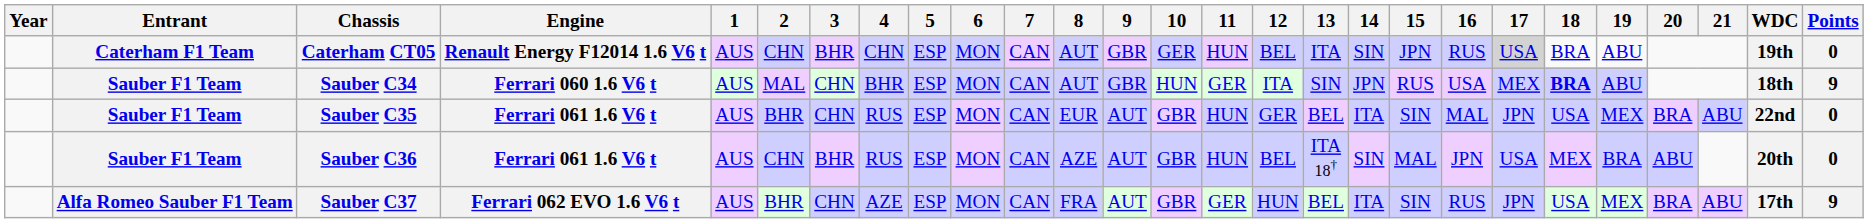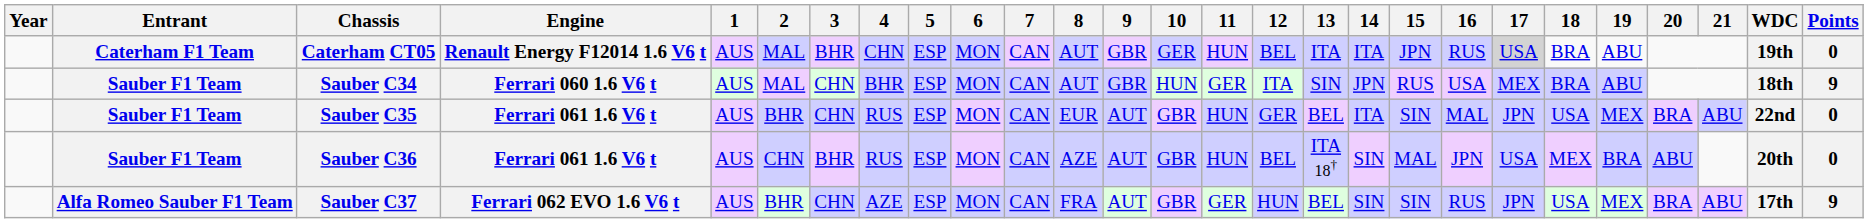 <table class="wikitable" style="text-align:center; font-size:85%">
 <tr>
 <th>Year</th>
 <th>Entrant</th>
 <th>Chassis</th>
 <th>Engine</th>
 <th>1</th>
 <th>2</th>
 <th>3</th>
 <th>4</th>
 <th>5</th>
 <th>6</th>
 <th>7</th>
 <th>8</th>
 <th>9</th>
 <th>10</th>
 <th>11</th>
 <th>12</th>
 <th>13</th>
 <th>14</th>
 <th>15</th>
 <th>16</th>
 <th>17</th>
 <th>18</th>
 <th>19</th>
 <th>20</th>
 <th>21</th>
 <th>WDC</th>
 <th><a href='#'>Points</a></th>
 </tr>
 <tr>
 <td></td>
 <th nowrap><a href='#'>Caterham F1 Team</a></th>
 <th nowrap><a href='#'>Caterham</a> <a href='#'>CT05</a></th>
 <th nowrap><a href='#'>Renault</a> Energy F12014 1.6 <a href='#'>V6</a> <a href='#'>t</a></th>
 <td style="background:#EFCFFF;"><a href='#'>AUS</a><br></td>
-<td style="background:#CFCFFF;"><a href='#'>CHN</a><br></td>
+<td style="background:#CFCFFF;"><a href='#'>MAL</a><br></td>
 <td style="background:#EFCFFF;"><a href='#'>BHR</a><br></td>
 <td style="background:#CFCFFF;"><a href='#'>CHN</a><br></td>
 <td style="background:#CFCFFF;"><a href='#'>ESP</a><br></td>
 <td style="background:#CFCFFF;"><a href='#'>MON</a><br></td>
 <td style="background:#EFCFFF;"><a href='#'>CAN</a><br></td>
 <td style="background:#CFCFFF;"><a href='#'>AUT</a><br></td>
 <td style="background:#EFCFFF;"><a href='#'>GBR</a><br></td>
 <td style="background:#CFCFFF;"><a href='#'>GER</a><br></td>
 <td style="background:#EFCFFF;"><a href='#'>HUN</a><br></td>
 <td style="background:#CFCFFF;"><a href='#'>BEL</a><br></td>
 <td style="background:#CFCFFF;"><a href='#'>ITA</a><br></td>
-<td style="background:#CFCFFF;"><a href='#'>SIN</a><br></td>
+<td style="background:#CFCFFF;"><a href='#'>ITA</a><br></td>
 <td style="background:#CFCFFF;"><a href='#'>JPN</a><br></td>
 <td style="background:#CFCFFF;"><a href='#'>RUS</a><br></td>
 <td style="background: lightgrey;"><a href='#'>USA</a></td>
 <td><a href='#'>BRA</a></td>
 <td><a href='#'>ABU</a></td>
 <td colspan=2></td>
 <th>19th</th>
 <th>0</th>
 </tr>
 <tr>
 <td></td>
 <th nowrap><a href='#'>Sauber F1 Team</a></th>
 <th nowrap><a href='#'>Sauber</a> <a href='#'>C34</a></th>
 <th nowrap><a href='#'>Ferrari</a> 060 1.6 <a href='#'>V6</a> <a href='#'>t</a></th>
 <td style="background:#DFFFDF;"><a href='#'>AUS</a><br></td>
 <td style="background:#EFCFFF;"><a href='#'>MAL</a><br></td>
 <td style="background:#DFFFDF;"><a href='#'>CHN</a><br></td>
 <td style="background:#CFCFFF;"><a href='#'>BHR</a><br></td>
 <td style="background:#CFCFFF;"><a href='#'>ESP</a><br></td>
 <td style="background:#CFCFFF;"><a href='#'>MON</a><br></td>
 <td style="background:#CFCFFF;"><a href='#'>CAN</a><br></td>
 <td style="background:#CFCFFF;"><a href='#'>AUT</a><br></td>
 <td style="background:#CFCFFF;"><a href='#'>GBR</a><br></td>
 <td style="background:#DFFFDF;"><a href='#'>HUN</a><br></td>
 <td style="background:#DFFFDF;"><a href='#'>GER</a><br></td>
 <td style="background:#DFFFDF;"><a href='#'>ITA</a><br></td>
 <td style="background:#CFCFFF;"><a href='#'>SIN</a><br></td>
 <td style="background:#CFCFFF;"><a href='#'>JPN</a><br></td>
 <td style="background:#EFCFFF;"><a href='#'>RUS</a><br></td>
 <td style="background:#EFCFFF;"><a href='#'>USA</a><br></td>
 <td style="background:#CFCFFF;"><a href='#'>MEX</a><br></td>
-<td style="background:#CFCFFF;"><strong><a href='#'>BRA</a><br></strong></td>
+<td style="background:#CFCFFF;"><a href='#'>BRA</a><br></td>
 <td style="background:#CFCFFF;"><a href='#'>ABU</a><br></td>
 <td colspan=2></td>
 <th>18th</th>
 <th>9</th>
 </tr>
 <tr>
 <td></td>
 <th nowrap><a href='#'>Sauber F1 Team</a></th>
 <th nowrap><a href='#'>Sauber</a> <a href='#'>C35</a></th>
 <th nowrap><a href='#'>Ferrari</a> 061 1.6 <a href='#'>V6</a> <a href='#'>t</a></th>
 <td style="background:#EFCFFF;"><a href='#'>AUS</a><br></td>
 <td style="background:#CFCFFF;"><a href='#'>BHR</a><br></td>
 <td style="background:#CFCFFF;"><a href='#'>CHN</a><br></td>
 <td style="background:#CFCFFF;"><a href='#'>RUS</a><br></td>
 <td style="background:#CFCFFF;"><a href='#'>ESP</a><br></td>
 <td style="background:#EFCFFF;"><a href='#'>MON</a><br></td>
 <td style="background:#CFCFFF;"><a href='#'>CAN</a><br></td>
 <td style="background:#CFCFFF;"><a href='#'>EUR</a><br></td>
 <td style="background:#CFCFFF;"><a href='#'>AUT</a><br></td>
 <td style="background:#EFCFFF;"><a href='#'>GBR</a><br></td>
 <td style="background:#CFCFFF;"><a href='#'>HUN</a><br></td>
 <td style="background:#CFCFFF;"><a href='#'>GER</a><br></td>
 <td style="background:#EFCFFF;"><a href='#'>BEL</a><br></td>
 <td style="background:#CFCFFF;"><a href='#'>ITA</a><br></td>
 <td style="background:#CFCFFF;"><a href='#'>SIN</a><br></td>
 <td style="background:#CFCFFF;"><a href='#'>MAL</a><br></td>
 <td style="background:#CFCFFF;"><a href='#'>JPN</a><br></td>
 <td style="background:#CFCFFF;"><a href='#'>USA</a><br></td>
 <td style="background:#CFCFFF;"><a href='#'>MEX</a><br></td>
 <td style="background:#EFCFFF;"><a href='#'>BRA</a><br></td>
 <td style="background:#CFCFFF;"><a href='#'>ABU</a><br></td>
 <th>22nd</th>
 <th>0</th>
 </tr>
 <tr>
 <td></td>
 <th nowrap><a href='#'>Sauber F1 Team</a></th>
 <th nowrap><a href='#'>Sauber</a> <a href='#'>C36</a></th>
 <th nowrap><a href='#'>Ferrari</a> 061 1.6 <a href='#'>V6</a> <a href='#'>t</a></th>
 <td style="background:#EFCFFF;"><a href='#'>AUS</a><br></td>
 <td style="background:#CFCFFF;"><a href='#'>CHN</a><br></td>
 <td style="background:#EFCFFF;"><a href='#'>BHR</a><br></td>
 <td style="background:#CFCFFF;"><a href='#'>RUS</a><br></td>
 <td style="background:#CFCFFF;"><a href='#'>ESP</a><br></td>
 <td style="background:#EFCFFF;"><a href='#'>MON</a><br></td>
 <td style="background:#CFCFFF;"><a href='#'>CAN</a><br></td>
 <td style="background:#CFCFFF;"><a href='#'>AZE</a><br></td>
 <td style="background:#CFCFFF;"><a href='#'>AUT</a><br></td>
 <td style="background:#CFCFFF;"><a href='#'>GBR</a><br></td>
 <td style="background:#CFCFFF;"><a href='#'>HUN</a><br></td>
 <td style="background:#CFCFFF;"><a href='#'>BEL</a><br></td>
 <td style="background:#CFCFFF;"><a href='#'>ITA</a><br><small>18<sup>†</sup></small></td>
 <td style="background:#EFCFFF;"><a href='#'>SIN</a><br></td>
 <td style="background:#CFCFFF;"><a href='#'>MAL</a><br></td>
 <td style="background:#EFCFFF;"><a href='#'>JPN</a><br></td>
 <td style="background:#CFCFFF;"><a href='#'>USA</a><br></td>
 <td style="background:#EFCFFF;"><a href='#'>MEX</a><br></td>
 <td style="background:#CFCFFF;"><a href='#'>BRA</a><br></td>
 <td style="background:#CFCFFF;"><a href='#'>ABU</a><br></td>
 <td></td>
 <th>20th</th>
 <th>0</th>
 </tr>
 <tr>
 <td></td>
 <th nowrap><a href='#'>Alfa Romeo Sauber F1 Team</a></th>
 <th nowrap><a href='#'>Sauber</a> <a href='#'>C37</a></th>
 <th nowrap><a href='#'>Ferrari</a> 062 EVO 1.6 <a href='#'>V6</a> <a href='#'>t</a></th>
 <td style="background:#EFCFFF;"><a href='#'>AUS</a><br></td>
 <td style="background:#DFFFDF;"><a href='#'>BHR</a><br></td>
 <td style="background:#CFCFFF;"><a href='#'>CHN</a><br></td>
 <td style="background:#CFCFFF;"><a href='#'>AZE</a><br></td>
 <td style="background:#CFCFFF;"><a href='#'>ESP</a><br></td>
 <td style="background:#CFCFFF;"><a href='#'>MON</a><br></td>
 <td style="background:#CFCFFF;"><a href='#'>CAN</a><br></td>
 <td style="background:#CFCFFF;"><a href='#'>FRA</a><br></td>
 <td style="background:#DFFFDF;"><a href='#'>AUT</a><br></td>
 <td style="background:#EFCFFF;"><a href='#'>GBR</a><br></td>
 <td style="background:#DFFFDF;"><a href='#'>GER</a><br></td>
 <td style="background:#CFCFFF;"><a href='#'>HUN</a><br></td>
 <td style="background:#DFFFDF;"><a href='#'>BEL</a><br></td>
-<td style="background:#CFCFFF;"><a href='#'>ITA</a><br></td>
+<td style="background:#CFCFFF;"><a href='#'>SIN</a><br></td>
 <td style="background:#CFCFFF;"><a href='#'>SIN</a><br></td>
 <td style="background:#CFCFFF;"><a href='#'>RUS</a><br></td>
 <td style="background:#CFCFFF;"><a href='#'>JPN</a><br></td>
 <td style="background:#DFFFDF;"><a href='#'>USA</a><br></td>
 <td style="background:#DFFFDF;"><a href='#'>MEX</a><br></td>
 <td style="background:#EFCFFF;"><a href='#'>BRA</a><br></td>
 <td style="background:#EFCFFF;"><a href='#'>ABU</a><br></td>
 <th>17th</th>
 <th>9</th>
 </tr>
 </table>
